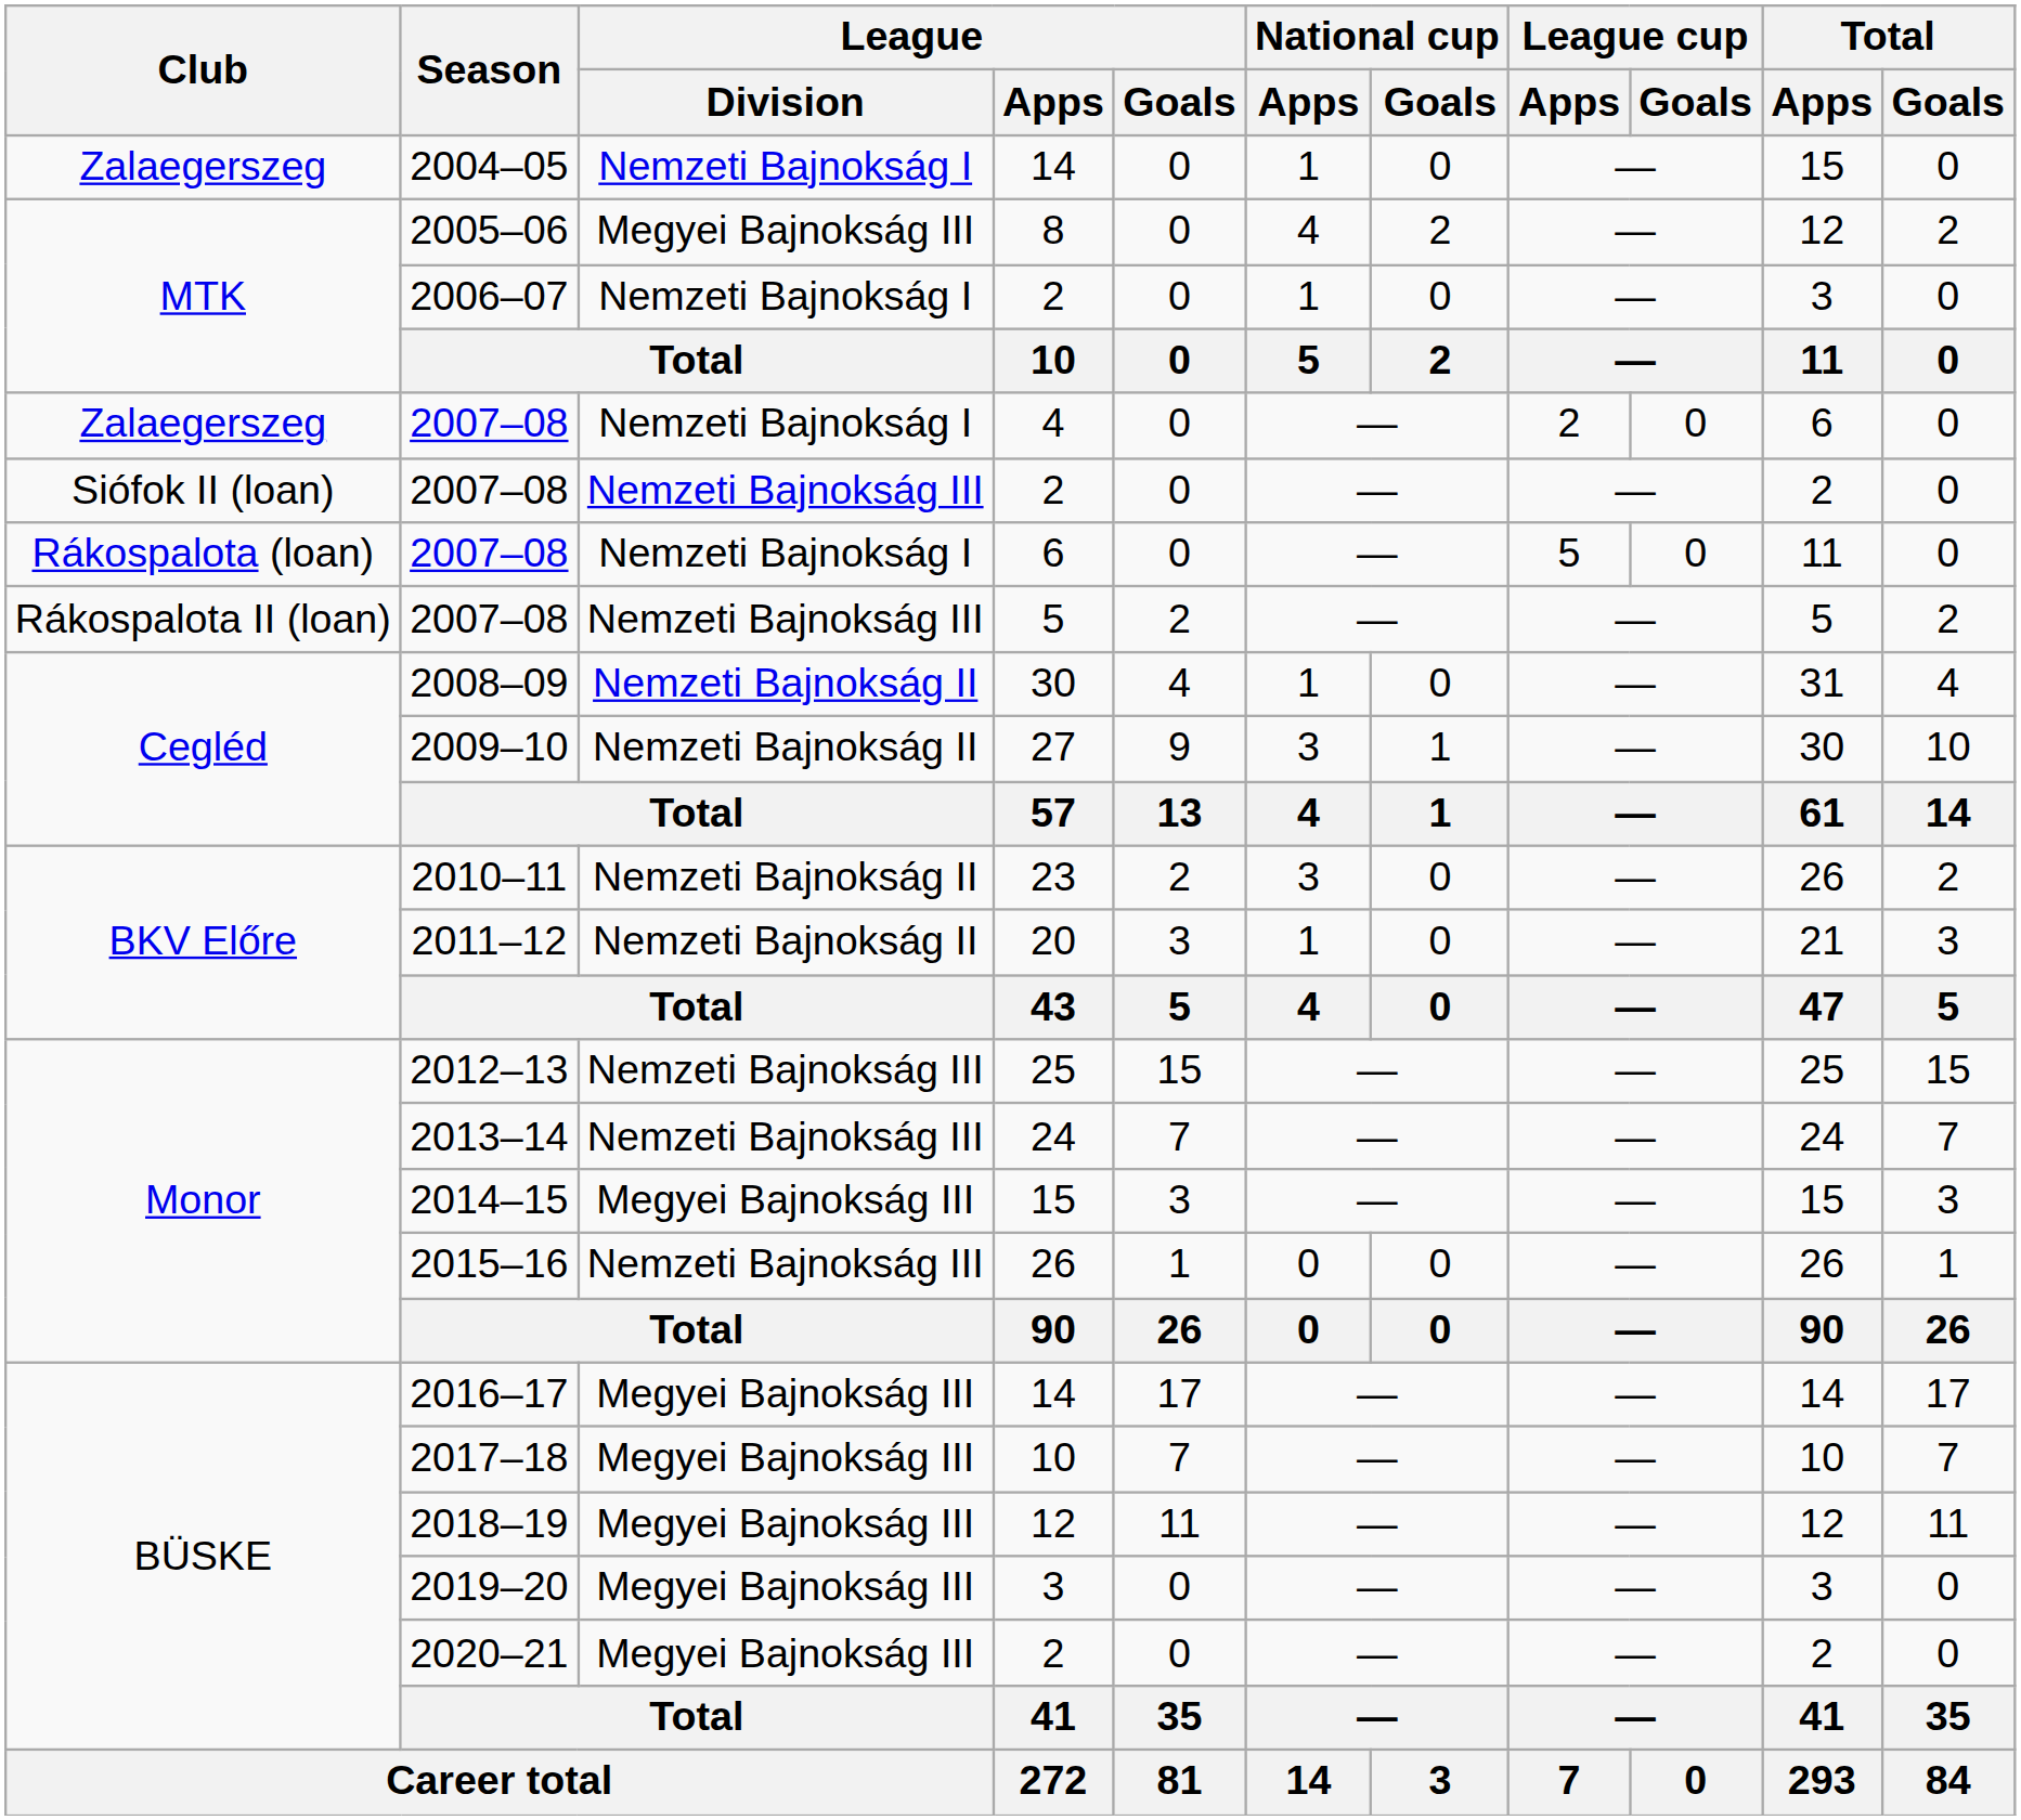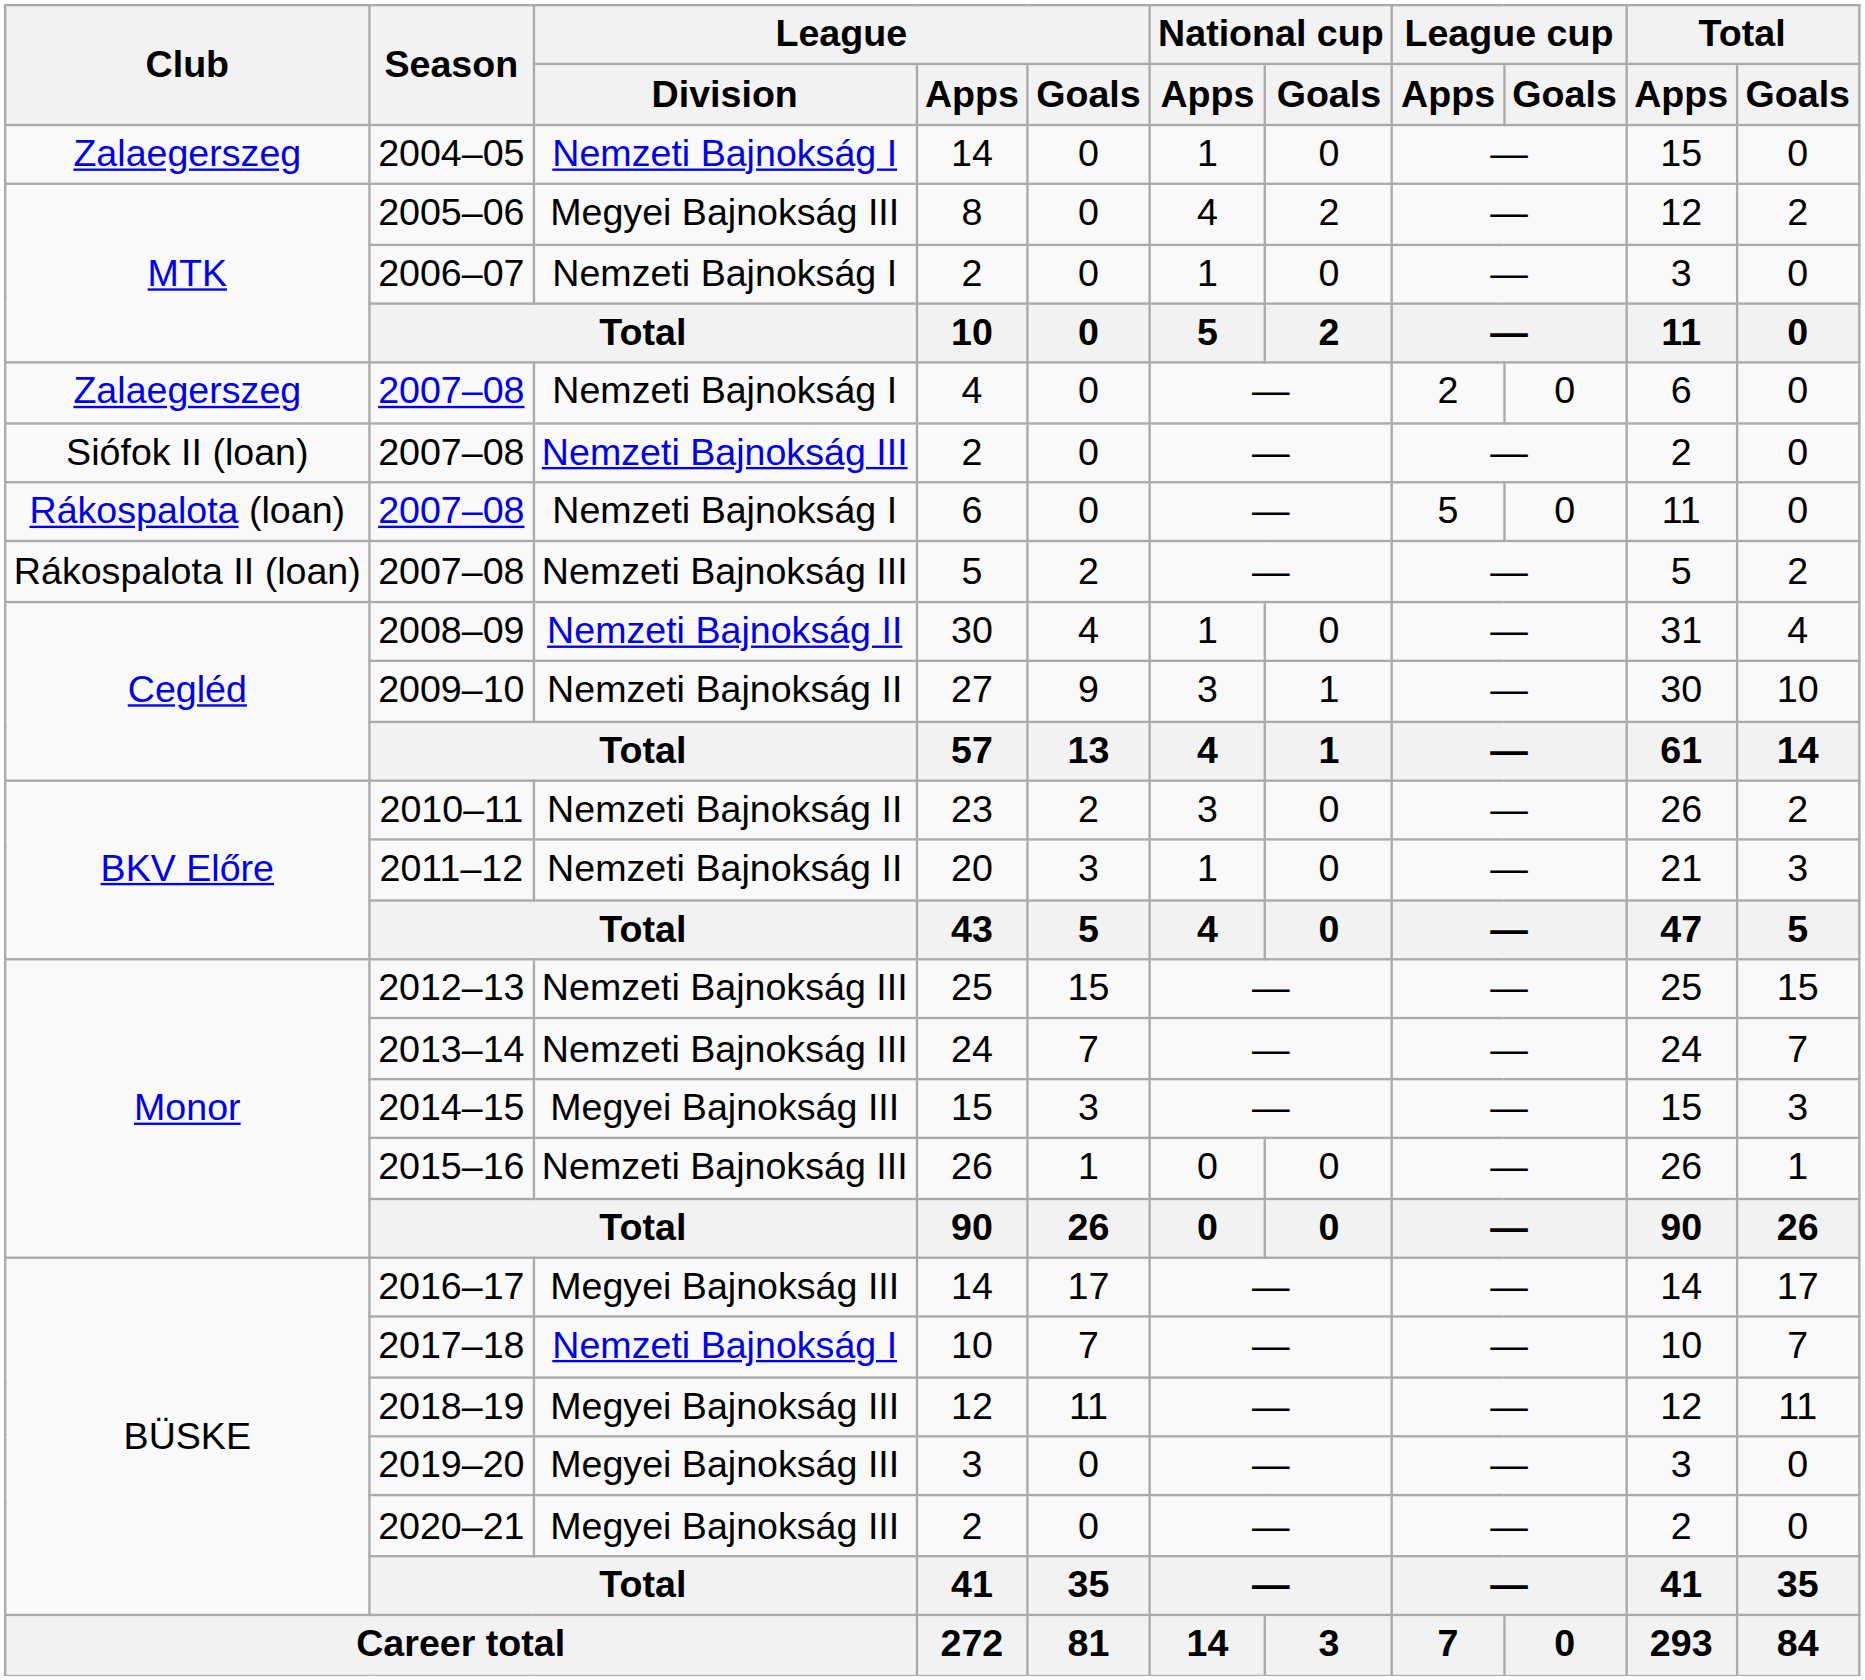 <table class="wikitable" style="text-align: center;">
 <tr>
 <th rowspan="2">Club</th>
 <th rowspan="2">Season</th>
 <th colspan="3">League</th>
 <th colspan="2">National cup</th>
 <th colspan="2">League cup</th>
 <th colspan="2">Total</th>
 </tr>
 <tr>
 <th>Division</th>
 <th>Apps</th>
 <th>Goals</th>
 <th>Apps</th>
 <th>Goals</th>
 <th>Apps</th>
 <th>Goals</th>
 <th>Apps</th>
 <th>Goals</th>
 </tr>
 <tr>
 <td><a href='#'>Zalaegerszeg</a></td>
 <td>2004–05</td>
 <td><a href='#'>Nemzeti Bajnokság I</a></td>
 <td>14</td>
 <td>0</td>
 <td>1</td>
 <td>0</td>
 <td colspan="2">—</td>
 <td>15</td>
 <td>0</td>
 </tr>
 <tr>
 <td rowspan="3"><a href='#'>MTK</a></td>
 <td>2005–06</td>
 <td>Megyei Bajnokság III</td>
 <td>8</td>
 <td>0</td>
 <td>4</td>
 <td>2</td>
 <td colspan="2">—</td>
 <td>12</td>
 <td>2</td>
 </tr>
 <tr>
 <td>2006–07</td>
 <td>Nemzeti Bajnokság I</td>
 <td>2</td>
 <td>0</td>
 <td>1</td>
 <td>0</td>
 <td colspan="2">—</td>
 <td>3</td>
 <td>0</td>
 </tr>
 <tr>
 <th colspan="2">Total</th>
 <th>10</th>
 <th>0</th>
 <th>5</th>
 <th>2</th>
 <th colspan="2">—</th>
 <th>11</th>
 <th>0</th>
 </tr>
 <tr>
 <td><a href='#'>Zalaegerszeg</a></td>
 <td><a href='#'>2007–08</a></td>
 <td>Nemzeti Bajnokság I</td>
 <td>4</td>
 <td>0</td>
 <td colspan="2">—</td>
 <td>2</td>
 <td>0</td>
 <td>6</td>
 <td>0</td>
 </tr>
 <tr>
 <td>Siófok II (loan)</td>
 <td>2007–08</td>
 <td><a href='#'>Nemzeti Bajnokság III</a></td>
 <td>2</td>
 <td>0</td>
 <td colspan="2">—</td>
 <td colspan="2">—</td>
 <td>2</td>
 <td>0</td>
 </tr>
 <tr>
 <td><a href='#'>Rákospalota</a> (loan)</td>
 <td><a href='#'>2007–08</a></td>
 <td>Nemzeti Bajnokság I</td>
 <td>6</td>
 <td>0</td>
 <td colspan="2">—</td>
 <td>5</td>
 <td>0</td>
 <td>11</td>
 <td>0</td>
 </tr>
 <tr>
 <td>Rákospalota II (loan)</td>
 <td>2007–08</td>
 <td>Nemzeti Bajnokság III</td>
 <td>5</td>
 <td>2</td>
 <td colspan="2">—</td>
 <td colspan="2">—</td>
 <td>5</td>
 <td>2</td>
 </tr>
 <tr>
 <td rowspan="3"><a href='#'>Cegléd</a></td>
 <td>2008–09</td>
 <td><a href='#'>Nemzeti Bajnokság II</a></td>
 <td>30</td>
 <td>4</td>
 <td>1</td>
 <td>0</td>
 <td colspan="2">—</td>
 <td>31</td>
 <td>4</td>
 </tr>
 <tr>
 <td>2009–10</td>
 <td>Nemzeti Bajnokság II</td>
 <td>27</td>
 <td>9</td>
 <td>3</td>
 <td>1</td>
 <td colspan="2">—</td>
 <td>30</td>
 <td>10</td>
 </tr>
 <tr>
 <th colspan="2">Total</th>
 <th>57</th>
 <th>13</th>
 <th>4</th>
 <th>1</th>
 <th colspan="2">—</th>
 <th>61</th>
 <th>14</th>
 </tr>
 <tr>
 <td rowspan="3"><a href='#'>BKV Előre</a></td>
 <td>2010–11</td>
 <td>Nemzeti Bajnokság II</td>
 <td>23</td>
 <td>2</td>
 <td>3</td>
 <td>0</td>
 <td colspan="2">—</td>
 <td>26</td>
 <td>2</td>
 </tr>
 <tr>
 <td>2011–12</td>
 <td>Nemzeti Bajnokság II</td>
 <td>20</td>
 <td>3</td>
 <td>1</td>
 <td>0</td>
 <td colspan="2">—</td>
 <td>21</td>
 <td>3</td>
 </tr>
 <tr>
 <th colspan="2">Total</th>
 <th>43</th>
 <th>5</th>
 <th>4</th>
 <th>0</th>
 <th colspan="2">—</th>
 <th>47</th>
 <th>5</th>
 </tr>
 <tr>
 <td rowspan="5"><a href='#'>Monor</a></td>
 <td>2012–13</td>
 <td>Nemzeti Bajnokság III</td>
 <td>25</td>
 <td>15</td>
 <td colspan="2">—</td>
 <td colspan="2">—</td>
 <td>25</td>
 <td>15</td>
 </tr>
 <tr>
 <td>2013–14</td>
 <td>Nemzeti Bajnokság III</td>
 <td>24</td>
 <td>7</td>
 <td colspan="2">—</td>
 <td colspan="2">—</td>
 <td>24</td>
 <td>7</td>
 </tr>
 <tr>
 <td>2014–15</td>
 <td>Megyei Bajnokság III</td>
 <td>15</td>
 <td>3</td>
 <td colspan="2">—</td>
 <td colspan="2">—</td>
 <td>15</td>
 <td>3</td>
 </tr>
 <tr>
 <td>2015–16</td>
 <td>Nemzeti Bajnokság III</td>
 <td>26</td>
 <td>1</td>
 <td>0</td>
 <td>0</td>
 <td colspan="2">—</td>
 <td>26</td>
 <td>1</td>
 </tr>
 <tr>
 <th colspan="2">Total</th>
 <th>90</th>
 <th>26</th>
 <th>0</th>
 <th>0</th>
 <th colspan="2">—</th>
 <th>90</th>
 <th>26</th>
 </tr>
 <tr>
 <td rowspan="6">BÜSKE</td>
 <td>2016–17</td>
 <td>Megyei Bajnokság III</td>
 <td>14</td>
 <td>17</td>
 <td colspan="2">—</td>
 <td colspan="2">—</td>
 <td>14</td>
 <td>17</td>
 </tr>
 <tr>
 <td>2017–18</td>
-<td>Megyei Bajnokság III</td>
+<td><a href='#'>Nemzeti Bajnokság I</a></td>
 <td>10</td>
 <td>7</td>
 <td colspan="2">—</td>
 <td colspan="2">—</td>
 <td>10</td>
 <td>7</td>
 </tr>
 <tr>
 <td>2018–19</td>
 <td>Megyei Bajnokság III</td>
 <td>12</td>
 <td>11</td>
 <td colspan="2">—</td>
 <td colspan="2">—</td>
 <td>12</td>
 <td>11</td>
 </tr>
 <tr>
 <td>2019–20</td>
 <td>Megyei Bajnokság III</td>
 <td>3</td>
 <td>0</td>
 <td colspan="2">—</td>
 <td colspan="2">—</td>
 <td>3</td>
 <td>0</td>
 </tr>
 <tr>
 <td>2020–21</td>
 <td>Megyei Bajnokság III</td>
 <td>2</td>
 <td>0</td>
 <td colspan="2">—</td>
 <td colspan="2">—</td>
 <td>2</td>
 <td>0</td>
 </tr>
 <tr>
 <th colspan="2">Total</th>
 <th>41</th>
 <th>35</th>
 <th colspan="2">—</th>
 <th colspan="2">—</th>
 <th>41</th>
 <th>35</th>
 </tr>
 <tr>
 <th colspan="3">Career total</th>
 <th>272</th>
 <th>81</th>
 <th>14</th>
 <th>3</th>
 <th>7</th>
 <th>0</th>
 <th>293</th>
 <th>84</th>
 </tr>
 </table>
